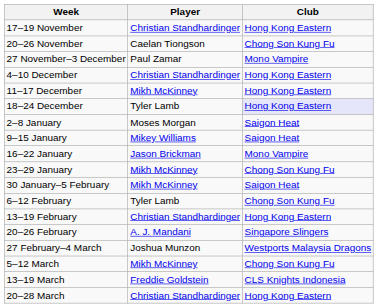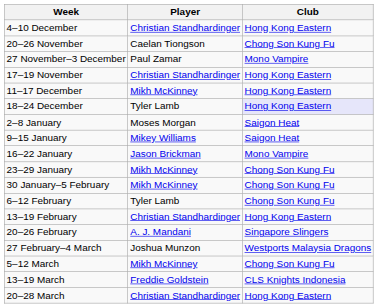 <table class="wikitable">
 <tr>
 <th>Week</th>
 <th>Player</th>
 <th>Club</th>
 </tr>
 <tr>
-<td>17–19 November</td>
+<td>4–10 December</td>
 <td>  <a href='#'>Christian Standhardinger</a></td>
 <td> <a href='#'>Hong Kong Eastern</a></td>
 </tr>
 <tr>
 <td>20–26 November</td>
 <td>  Caelan Tiongson</td>
 <td> <a href='#'>Chong Son Kung Fu</a></td>
 </tr>
 <tr>
 <td>27 November–3 December</td>
 <td> Paul Zamar</td>
 <td> <a href='#'>Mono Vampire</a></td>
 </tr>
 <tr>
-<td>4–10 December</td>
+<td>17–19 November</td>
 <td>  <a href='#'>Christian Standhardinger</a></td>
 <td> <a href='#'>Hong Kong Eastern</a></td>
 </tr>
 <tr>
 <td>11–17 December</td>
 <td>  <a href='#'>Mikh McKinney</a></td>
 <td> <a href='#'>Hong Kong Eastern</a></td>
 </tr>
 <tr>
 <td>18–24 December</td>
 <td>  Tyler Lamb</td>
 <td style="background: lavender;"> <a href='#'>Hong Kong Eastern</a></td>
 </tr>
 <tr>
 <td>2–8 January</td>
 <td>  Moses Morgan</td>
 <td> <a href='#'>Saigon Heat</a></td>
 </tr>
 <tr>
 <td>9–15 January</td>
 <td>  <a href='#'>Mikey Williams</a></td>
 <td> <a href='#'>Saigon Heat</a></td>
 </tr>
 <tr>
 <td>16–22 January</td>
 <td>  <a href='#'>Jason Brickman</a></td>
 <td> <a href='#'>Mono Vampire</a></td>
 </tr>
 <tr>
 <td>23–29 January</td>
 <td>  <a href='#'>Mikh McKinney</a></td>
 <td> <a href='#'>Chong Son Kung Fu</a></td>
 </tr>
 <tr>
 <td>30 January–5 February</td>
 <td>  <a href='#'>Mikh McKinney</a></td>
-<td> <a href='#'>Saigon Heat</a></td>
+<td> <a href='#'>Chong Son Kung Fu</a></td>
 </tr>
 <tr>
 <td>6–12 February</td>
 <td>  Tyler Lamb</td>
 <td> <a href='#'>Chong Son Kung Fu</a></td>
 </tr>
 <tr>
 <td>13–19 February</td>
 <td>  <a href='#'>Christian Standhardinger</a></td>
 <td> <a href='#'>Hong Kong Eastern</a></td>
 </tr>
 <tr>
 <td>20–26 February</td>
 <td>  <a href='#'>A. J. Mandani</a></td>
 <td> <a href='#'>Singapore Slingers</a></td>
 </tr>
 <tr>
 <td>27 February–4 March</td>
 <td>  Joshua Munzon</td>
 <td> <a href='#'>Westports Malaysia Dragons</a></td>
 </tr>
 <tr>
 <td>5–12 March</td>
 <td>  <a href='#'>Mikh McKinney</a></td>
 <td> <a href='#'>Chong Son Kung Fu</a></td>
 </tr>
 <tr>
 <td>13–19 March</td>
 <td>   <a href='#'>Freddie Goldstein</a></td>
 <td> <a href='#'>CLS Knights Indonesia</a></td>
 </tr>
 <tr>
 <td>20–28 March</td>
 <td>  <a href='#'>Christian Standhardinger</a></td>
 <td> <a href='#'>Hong Kong Eastern</a></td>
 </tr>
 </table>
